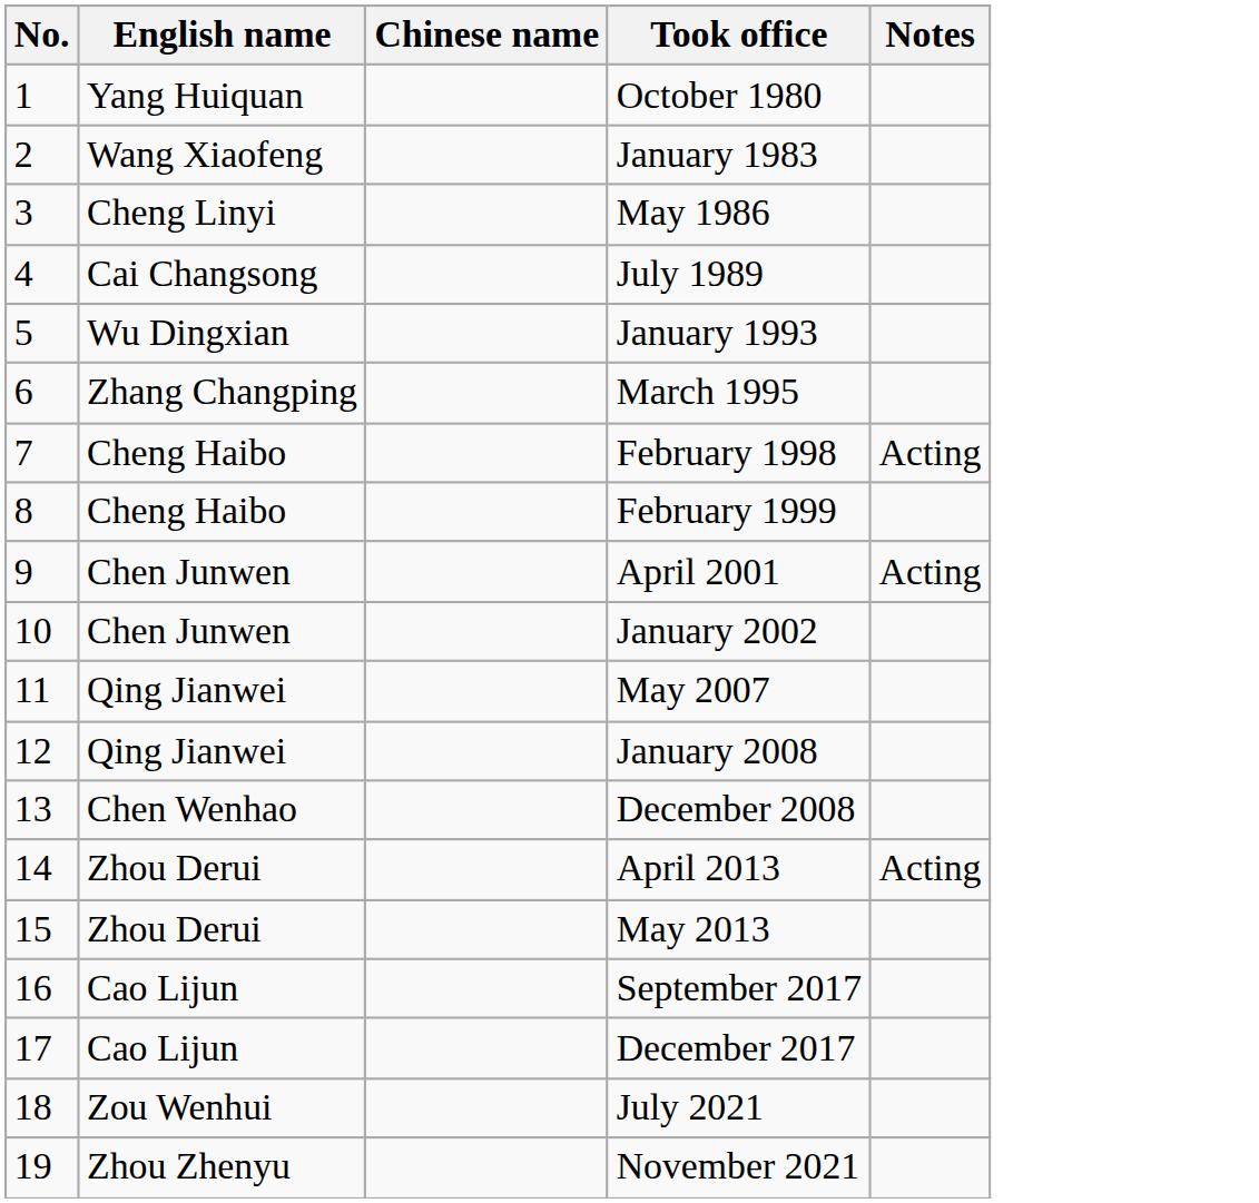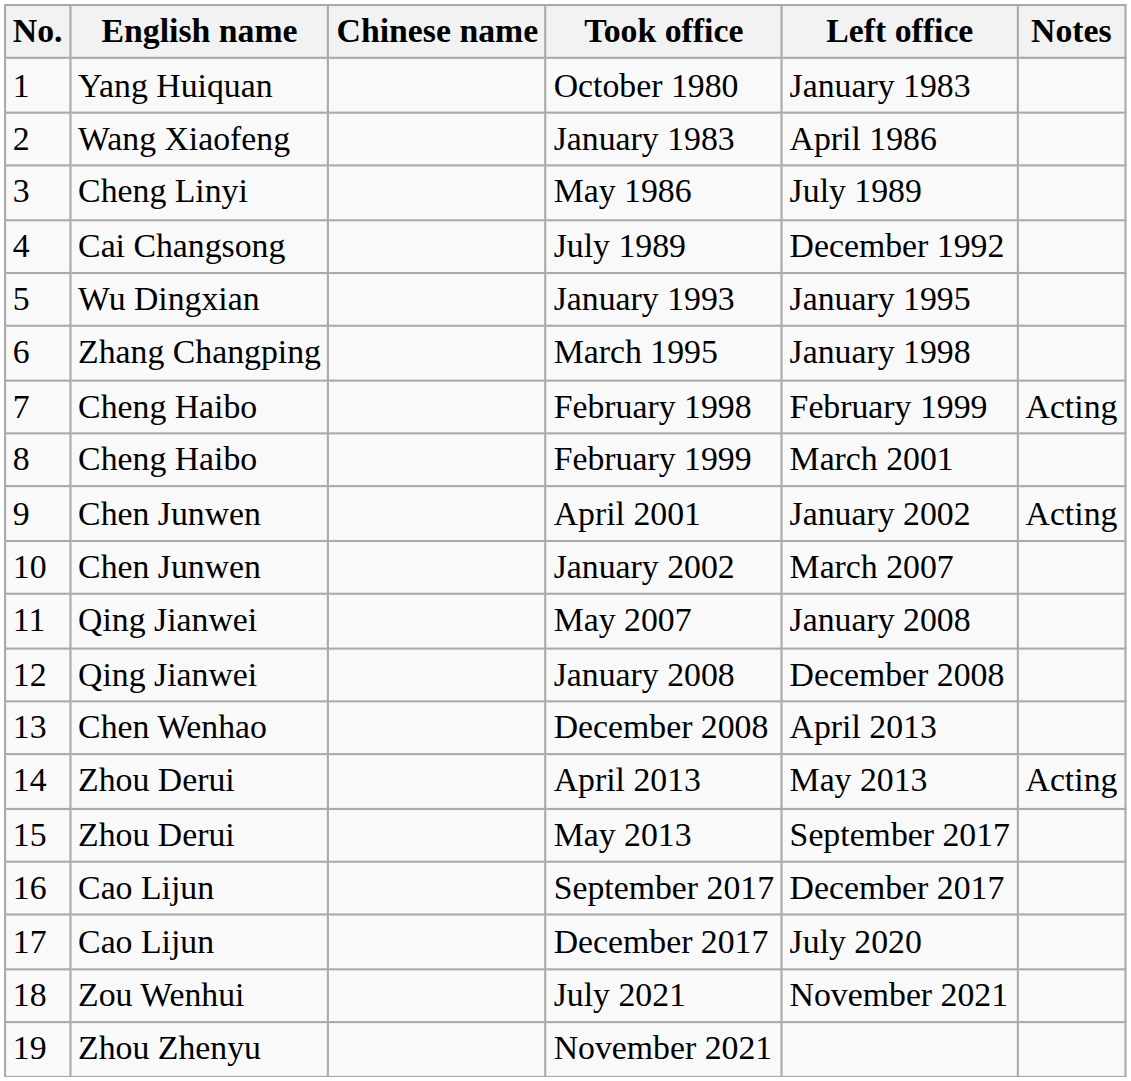 <table class="wikitable">
 <tr>
 <th>No.</th>
 <th>English name</th>
 <th>Chinese name</th>
 <th>Took office</th>
+<th>Left office</th>
 <th>Notes</th>
 </tr>
 <tr>
 <td>1</td>
 <td>Yang Huiquan</td>
 <td></td>
 <td>October 1980</td>
+<td>January 1983</td>
 <td></td>
 </tr>
 <tr>
 <td>2</td>
 <td>Wang Xiaofeng</td>
 <td></td>
 <td>January 1983</td>
+<td>April 1986</td>
 <td></td>
 </tr>
 <tr>
 <td>3</td>
 <td>Cheng Linyi</td>
 <td></td>
 <td>May 1986</td>
+<td>July 1989</td>
 <td></td>
 </tr>
 <tr>
 <td>4</td>
 <td>Cai Changsong</td>
 <td></td>
 <td>July 1989</td>
+<td>December 1992</td>
 <td></td>
 </tr>
 <tr>
 <td>5</td>
 <td>Wu Dingxian</td>
 <td></td>
 <td>January 1993</td>
+<td>January 1995</td>
 <td></td>
 </tr>
 <tr>
 <td>6</td>
 <td>Zhang Changping</td>
 <td></td>
 <td>March 1995</td>
+<td>January 1998</td>
 <td></td>
 </tr>
 <tr>
 <td>7</td>
 <td>Cheng Haibo</td>
 <td></td>
 <td>February 1998</td>
+<td>February 1999</td>
 <td>Acting</td>
 </tr>
 <tr>
 <td>8</td>
 <td>Cheng Haibo</td>
 <td></td>
 <td>February 1999</td>
+<td>March 2001</td>
 <td></td>
 </tr>
 <tr>
 <td>9</td>
 <td>Chen Junwen</td>
 <td></td>
 <td>April 2001</td>
+<td>January 2002</td>
 <td>Acting</td>
 </tr>
 <tr>
 <td>10</td>
 <td>Chen Junwen</td>
 <td></td>
 <td>January 2002</td>
+<td>March 2007</td>
 <td></td>
 </tr>
 <tr>
 <td>11</td>
 <td>Qing Jianwei</td>
 <td></td>
 <td>May 2007</td>
+<td>January 2008</td>
 <td></td>
 </tr>
 <tr>
 <td>12</td>
 <td>Qing Jianwei</td>
 <td></td>
 <td>January 2008</td>
+<td>December 2008</td>
 <td></td>
 </tr>
 <tr>
 <td>13</td>
 <td>Chen Wenhao</td>
 <td></td>
 <td>December 2008</td>
+<td>April 2013</td>
 <td></td>
 </tr>
 <tr>
 <td>14</td>
 <td>Zhou Derui</td>
 <td></td>
 <td>April 2013</td>
+<td>May 2013</td>
 <td>Acting</td>
 </tr>
 <tr>
 <td>15</td>
 <td>Zhou Derui</td>
 <td></td>
 <td>May 2013</td>
+<td>September 2017</td>
 <td></td>
 </tr>
 <tr>
 <td>16</td>
 <td>Cao Lijun</td>
 <td></td>
 <td>September 2017</td>
+<td>December 2017</td>
 <td></td>
 </tr>
 <tr>
 <td>17</td>
 <td>Cao Lijun</td>
 <td></td>
 <td>December 2017</td>
+<td>July 2020</td>
 <td></td>
 </tr>
 <tr>
 <td>18</td>
 <td>Zou Wenhui</td>
 <td></td>
 <td>July 2021</td>
+<td>November 2021</td>
 <td></td>
 </tr>
 <tr>
 <td>19</td>
 <td>Zhou Zhenyu</td>
 <td></td>
 <td>November 2021</td>
 <td></td>
+<td></td>
 </tr>
 </table>
